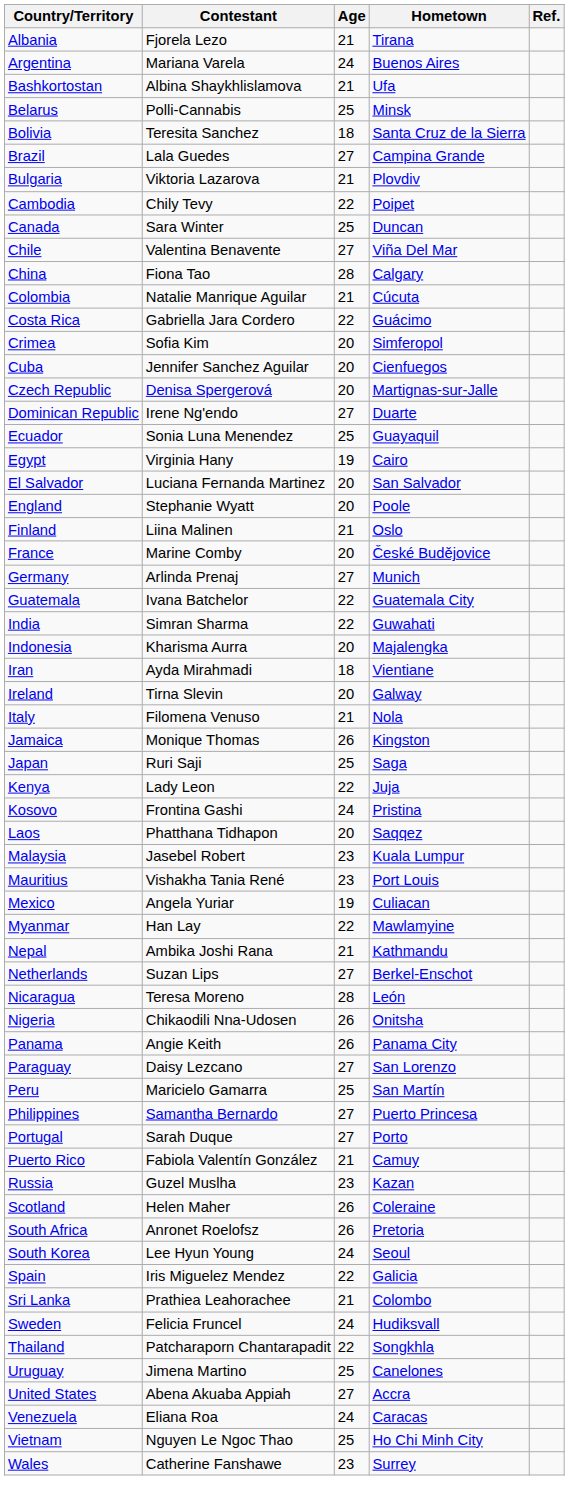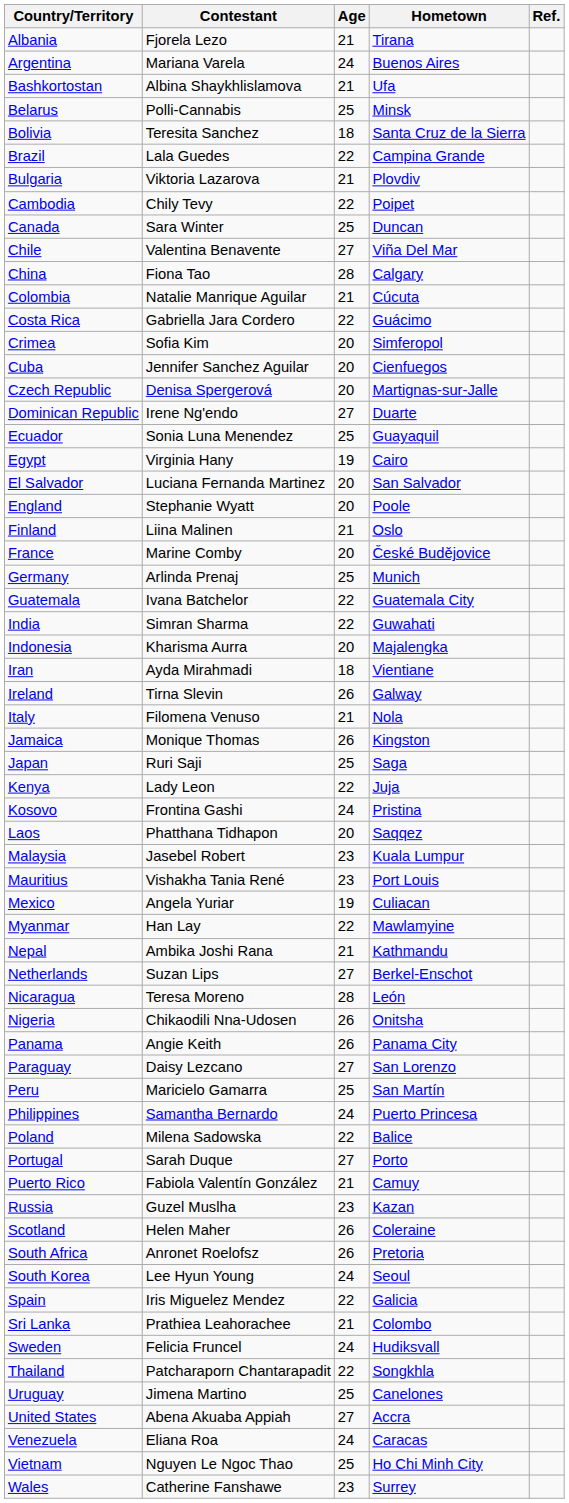 <table class="wikitable sortable" style="font-size: 95%;">
 <tr>
 <th>Country/Territory</th>
 <th>Contestant</th>
 <th>Age</th>
 <th>Hometown</th>
 <th>Ref.</th>
 </tr>
 <tr>
 <td> <a href='#'>Albania</a></td>
 <td>Fjorela Lezo</td>
 <td>21</td>
 <td><a href='#'>Tirana</a></td>
 <td></td>
 </tr>
 <tr>
 <td> <a href='#'>Argentina</a></td>
 <td>Mariana Varela</td>
 <td>24</td>
 <td><a href='#'>Buenos Aires</a></td>
 <td></td>
 </tr>
 <tr>
 <td> <a href='#'>Bashkortostan</a></td>
 <td>Albina Shaykhlislamova</td>
 <td>21</td>
 <td><a href='#'>Ufa</a></td>
 <td></td>
 </tr>
 <tr>
 <td> <a href='#'>Belarus</a></td>
 <td>Polli-Cannabis</td>
 <td>25</td>
 <td><a href='#'>Minsk</a></td>
 <td></td>
 </tr>
 <tr>
 <td> <a href='#'>Bolivia</a></td>
 <td>Teresita Sanchez</td>
 <td>18</td>
 <td><a href='#'>Santa Cruz de la Sierra</a></td>
 <td></td>
 </tr>
 <tr>
 <td> <a href='#'>Brazil</a></td>
 <td>Lala Guedes</td>
-<td>27</td>
+<td>22</td>
 <td><a href='#'>Campina Grande</a></td>
 <td></td>
 </tr>
 <tr>
 <td> <a href='#'>Bulgaria</a></td>
 <td>Viktoria Lazarova</td>
 <td>21</td>
 <td><a href='#'>Plovdiv</a></td>
 <td></td>
 </tr>
 <tr>
 <td> <a href='#'>Cambodia</a></td>
 <td>Chily Tevy</td>
 <td>22</td>
 <td><a href='#'>Poipet</a></td>
 <td></td>
 </tr>
 <tr>
 <td> <a href='#'>Canada</a></td>
 <td>Sara Winter</td>
 <td>25</td>
 <td><a href='#'>Duncan</a></td>
 <td></td>
 </tr>
 <tr>
 <td> <a href='#'>Chile</a></td>
 <td>Valentina Benavente</td>
 <td>27</td>
 <td><a href='#'>Viña Del Mar</a></td>
 <td></td>
 </tr>
 <tr>
 <td> <a href='#'>China</a></td>
 <td>Fiona Tao</td>
 <td>28</td>
 <td><a href='#'>Calgary</a></td>
 <td></td>
 </tr>
 <tr>
 <td> <a href='#'>Colombia</a></td>
 <td>Natalie Manrique Aguilar</td>
 <td>21</td>
 <td><a href='#'>Cúcuta</a></td>
 <td></td>
 </tr>
 <tr>
 <td> <a href='#'>Costa Rica</a></td>
 <td>Gabriella Jara Cordero</td>
 <td>22</td>
 <td><a href='#'>Guácimo</a></td>
 <td></td>
 </tr>
 <tr>
 <td> <a href='#'>Crimea</a></td>
 <td>Sofia Kim</td>
 <td>20</td>
 <td><a href='#'>Simferopol</a></td>
 <td></td>
 </tr>
 <tr>
 <td> <a href='#'>Cuba</a></td>
 <td>Jennifer Sanchez Aguilar</td>
 <td>20</td>
 <td><a href='#'>Cienfuegos</a></td>
 <td></td>
 </tr>
 <tr>
 <td> <a href='#'>Czech Republic</a></td>
 <td><a href='#'>Denisa Spergerová</a></td>
 <td>20</td>
 <td><a href='#'>Martignas-sur-Jalle</a></td>
 <td></td>
 </tr>
 <tr>
 <td> <a href='#'>Dominican Republic</a></td>
 <td>Irene Ng'endo</td>
 <td>27</td>
 <td><a href='#'>Duarte</a></td>
 <td></td>
 </tr>
 <tr>
 <td> <a href='#'>Ecuador</a></td>
 <td>Sonia Luna Menendez</td>
 <td>25</td>
 <td><a href='#'>Guayaquil</a></td>
 <td></td>
 </tr>
 <tr>
 <td> <a href='#'>Egypt</a></td>
 <td>Virginia Hany</td>
 <td>19</td>
 <td><a href='#'>Cairo</a></td>
 <td></td>
 </tr>
 <tr>
 <td> <a href='#'>El Salvador</a></td>
 <td>Luciana Fernanda Martinez</td>
 <td>20</td>
 <td><a href='#'>San Salvador</a></td>
 <td></td>
 </tr>
 <tr>
 <td> <a href='#'>England</a></td>
 <td>Stephanie Wyatt</td>
 <td>20</td>
 <td><a href='#'>Poole</a></td>
 <td></td>
 </tr>
 <tr>
 <td> <a href='#'>Finland</a></td>
 <td>Liina Malinen</td>
 <td>21</td>
 <td><a href='#'>Oslo</a></td>
 <td></td>
 </tr>
 <tr>
 <td> <a href='#'>France</a></td>
 <td>Marine Comby</td>
 <td>20</td>
 <td><a href='#'>České Budějovice</a></td>
 <td></td>
 </tr>
 <tr>
 <td> <a href='#'>Germany</a></td>
 <td>Arlinda Prenaj</td>
-<td>27</td>
+<td>25</td>
 <td><a href='#'>Munich</a></td>
 <td></td>
 </tr>
 <tr>
 <td> <a href='#'>Guatemala</a></td>
 <td>Ivana Batchelor</td>
 <td>22</td>
 <td><a href='#'>Guatemala City</a></td>
 <td></td>
 </tr>
 <tr>
 <td> <a href='#'>India</a></td>
 <td>Simran Sharma</td>
 <td>22</td>
 <td><a href='#'>Guwahati</a></td>
 <td></td>
 </tr>
 <tr>
 <td> <a href='#'>Indonesia</a></td>
 <td>Kharisma Aurra</td>
 <td>20</td>
 <td><a href='#'>Majalengka</a></td>
 <td></td>
 </tr>
 <tr>
 <td> <a href='#'>Iran</a></td>
 <td>Ayda Mirahmadi</td>
 <td>18</td>
 <td><a href='#'>Vientiane</a></td>
 <td></td>
 </tr>
 <tr>
 <td> <a href='#'>Ireland</a></td>
 <td>Tirna Slevin</td>
-<td>20</td>
+<td>26</td>
 <td><a href='#'>Galway</a></td>
 <td></td>
 </tr>
 <tr>
 <td> <a href='#'>Italy</a></td>
 <td>Filomena Venuso</td>
 <td>21</td>
 <td><a href='#'>Nola</a></td>
 <td></td>
 </tr>
 <tr>
 <td> <a href='#'>Jamaica</a></td>
 <td>Monique Thomas</td>
 <td>26</td>
 <td><a href='#'>Kingston</a></td>
 <td></td>
 </tr>
 <tr>
 <td> <a href='#'>Japan</a></td>
 <td>Ruri Saji</td>
 <td>25</td>
 <td><a href='#'>Saga</a></td>
 <td></td>
 </tr>
 <tr>
 <td> <a href='#'>Kenya</a></td>
 <td>Lady Leon</td>
 <td>22</td>
 <td><a href='#'>Juja</a></td>
 <td></td>
 </tr>
 <tr>
 <td> <a href='#'>Kosovo</a></td>
 <td>Frontina Gashi</td>
 <td>24</td>
 <td><a href='#'>Pristina</a></td>
 <td></td>
 </tr>
 <tr>
 <td> <a href='#'>Laos</a></td>
 <td>Phatthana Tidhapon</td>
 <td>20</td>
 <td><a href='#'>Saqqez</a></td>
 <td></td>
 </tr>
 <tr>
 <td> <a href='#'>Malaysia</a></td>
 <td>Jasebel Robert</td>
 <td>23</td>
 <td><a href='#'>Kuala Lumpur</a></td>
 <td></td>
 </tr>
 <tr>
 <td> <a href='#'>Mauritius</a></td>
 <td>Vishakha Tania René</td>
 <td>23</td>
 <td><a href='#'>Port Louis</a></td>
 <td></td>
 </tr>
 <tr>
 <td> <a href='#'>Mexico</a></td>
 <td>Angela Yuriar</td>
 <td>19</td>
 <td><a href='#'>Culiacan</a></td>
 <td></td>
 </tr>
 <tr>
 <td> <a href='#'>Myanmar</a></td>
 <td>Han Lay</td>
 <td>22</td>
 <td><a href='#'>Mawlamyine</a></td>
 <td></td>
 </tr>
 <tr>
 <td> <a href='#'>Nepal</a></td>
 <td>Ambika Joshi Rana</td>
 <td>21</td>
 <td><a href='#'>Kathmandu</a></td>
 <td></td>
 </tr>
 <tr>
 <td> <a href='#'>Netherlands</a></td>
 <td>Suzan Lips</td>
 <td>27</td>
 <td><a href='#'>Berkel-Enschot</a></td>
 <td></td>
 </tr>
 <tr>
 <td> <a href='#'>Nicaragua</a></td>
 <td>Teresa Moreno</td>
 <td>28</td>
 <td><a href='#'>León</a></td>
 <td></td>
 </tr>
 <tr>
 <td> <a href='#'>Nigeria</a></td>
 <td>Chikaodili Nna-Udosen</td>
 <td>26</td>
 <td><a href='#'>Onitsha</a></td>
 <td></td>
 </tr>
 <tr>
 <td> <a href='#'>Panama</a></td>
 <td>Angie Keith</td>
 <td>26</td>
 <td><a href='#'>Panama City</a></td>
 <td></td>
 </tr>
 <tr>
 <td> <a href='#'>Paraguay</a></td>
 <td>Daisy Lezcano</td>
 <td>27</td>
 <td><a href='#'>San Lorenzo</a></td>
 <td></td>
 </tr>
 <tr>
 <td> <a href='#'>Peru</a></td>
 <td>Maricielo Gamarra</td>
 <td>25</td>
 <td><a href='#'>San Martín</a></td>
 <td></td>
 </tr>
 <tr>
 <td> <a href='#'>Philippines</a></td>
 <td><a href='#'>Samantha Bernardo</a></td>
-<td>27</td>
+<td>24</td>
 <td><a href='#'>Puerto Princesa</a></td>
+<td></td>
+</tr>
+<tr>
+<td> <a href='#'>Poland</a></td>
+<td>Milena Sadowska</td>
+<td>22</td>
+<td><a href='#'>Balice</a></td>
 <td></td>
 </tr>
 <tr>
 <td> <a href='#'>Portugal</a></td>
 <td>Sarah Duque</td>
 <td>27</td>
 <td><a href='#'>Porto</a></td>
 <td></td>
 </tr>
 <tr>
 <td> <a href='#'>Puerto Rico</a></td>
 <td>Fabiola Valentín González</td>
 <td>21</td>
 <td><a href='#'>Camuy</a></td>
 <td></td>
 </tr>
 <tr>
 <td> <a href='#'>Russia</a></td>
 <td>Guzel Muslha</td>
 <td>23</td>
 <td><a href='#'>Kazan</a></td>
 <td></td>
 </tr>
 <tr>
 <td> <a href='#'>Scotland</a></td>
 <td>Helen Maher</td>
 <td>26</td>
 <td><a href='#'>Coleraine</a></td>
 <td></td>
 </tr>
 <tr>
 <td> <a href='#'>South Africa</a></td>
 <td>Anronet Roelofsz</td>
 <td>26</td>
 <td><a href='#'>Pretoria</a></td>
 <td></td>
 </tr>
 <tr>
 <td> <a href='#'>South Korea</a></td>
 <td>Lee Hyun Young</td>
 <td>24</td>
 <td><a href='#'>Seoul</a></td>
 <td></td>
 </tr>
 <tr>
 <td> <a href='#'>Spain</a></td>
 <td>Iris Miguelez Mendez</td>
 <td>22</td>
 <td><a href='#'>Galicia</a></td>
 <td></td>
 </tr>
 <tr>
 <td> <a href='#'>Sri Lanka</a></td>
 <td>Prathiea Leahorachee</td>
 <td>21</td>
 <td><a href='#'>Colombo</a></td>
 <td></td>
 </tr>
 <tr>
 <td> <a href='#'>Sweden</a></td>
 <td>Felicia Fruncel</td>
 <td>24</td>
 <td><a href='#'>Hudiksvall</a></td>
 <td></td>
 </tr>
 <tr>
 <td> <a href='#'>Thailand</a></td>
 <td>Patcharaporn Chantarapadit</td>
 <td>22</td>
 <td><a href='#'>Songkhla</a></td>
 <td></td>
 </tr>
 <tr>
 <td> <a href='#'>Uruguay</a></td>
 <td>Jimena Martino</td>
 <td>25</td>
 <td><a href='#'>Canelones</a></td>
 <td></td>
 </tr>
 <tr>
 <td> <a href='#'>United States</a></td>
 <td>Abena Akuaba Appiah</td>
 <td>27</td>
 <td><a href='#'>Accra</a></td>
 <td></td>
 </tr>
 <tr>
 <td> <a href='#'>Venezuela</a></td>
 <td>Eliana Roa</td>
 <td>24</td>
 <td><a href='#'>Caracas</a></td>
 <td></td>
 </tr>
 <tr>
 <td> <a href='#'>Vietnam</a></td>
 <td>Nguyen Le Ngoc Thao</td>
 <td>25</td>
 <td><a href='#'>Ho Chi Minh City</a></td>
 <td></td>
 </tr>
 <tr>
 <td> <a href='#'>Wales</a></td>
 <td>Catherine Fanshawe</td>
 <td>23</td>
 <td><a href='#'>Surrey</a></td>
 <td></td>
 </tr>
 </table>
